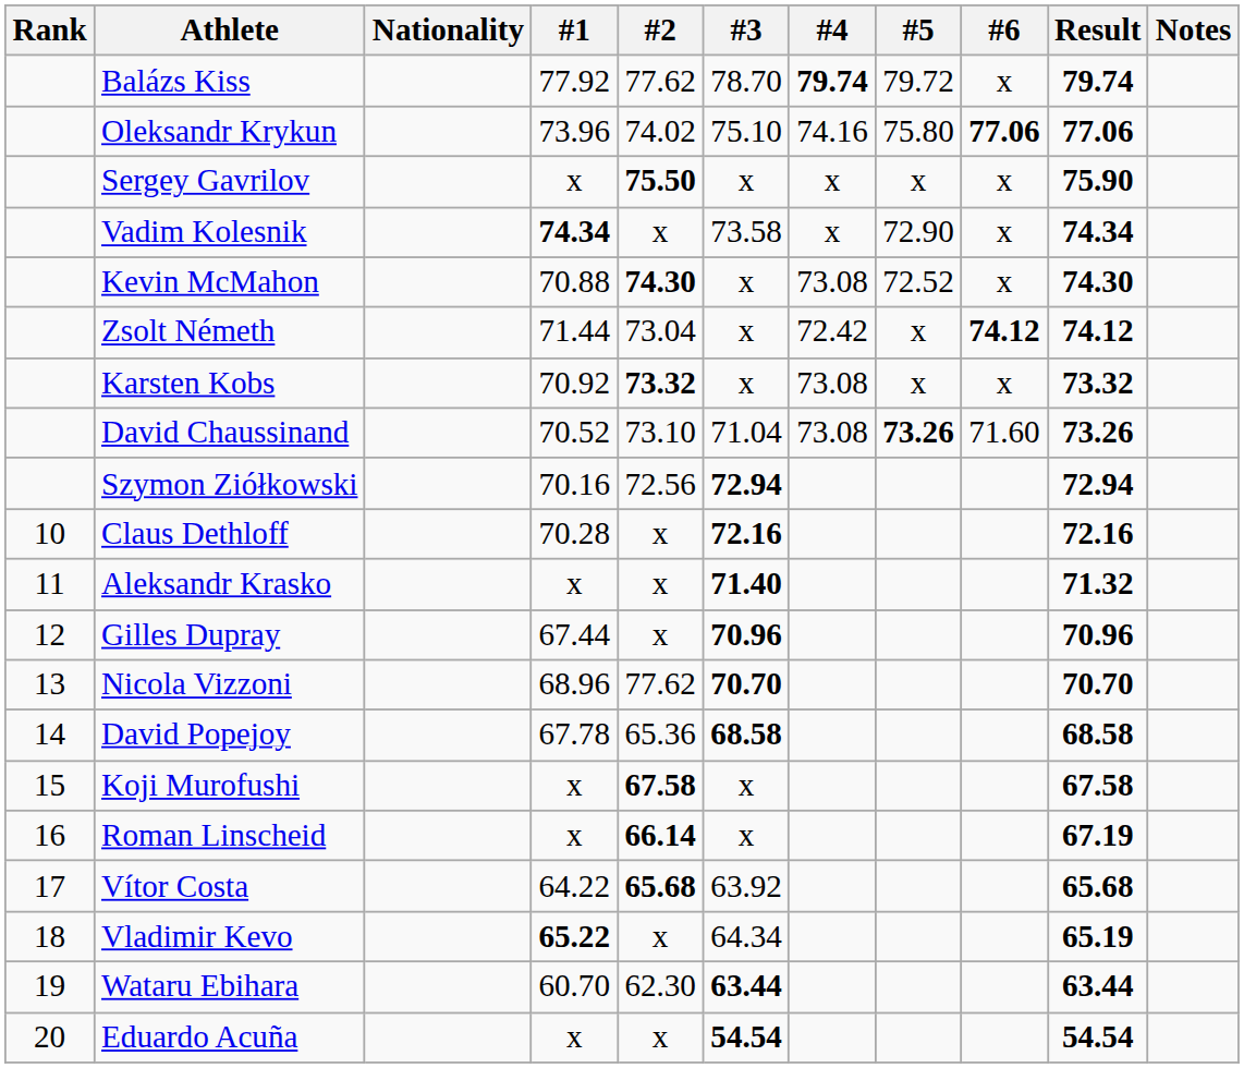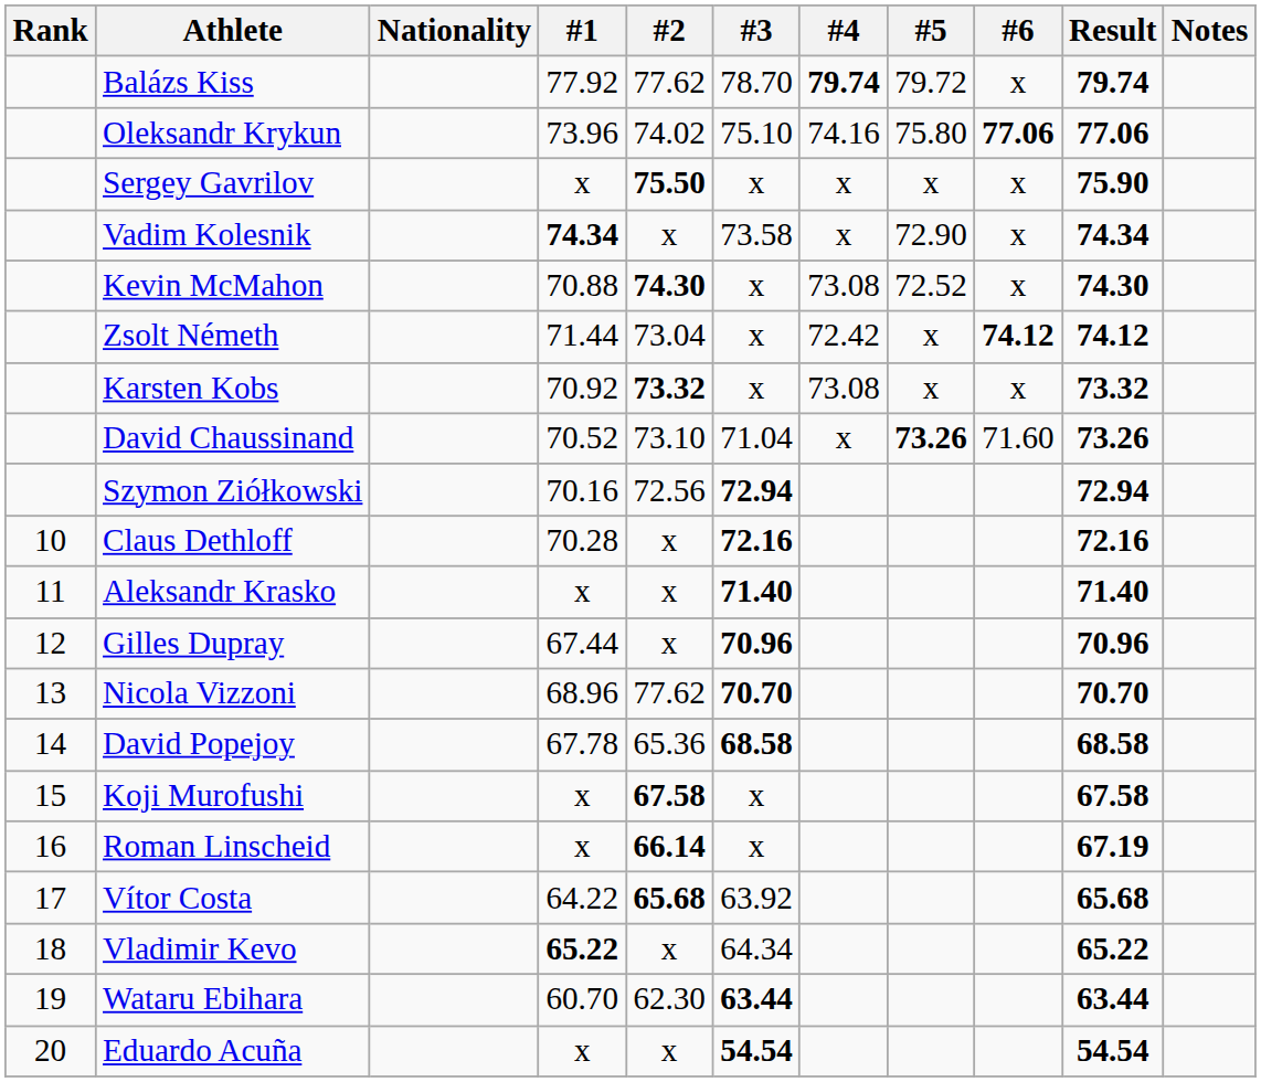 <table class="wikitable sortable" style="text-align:center">
 <tr>
 <th>Rank</th>
 <th>Athlete</th>
 <th>Nationality</th>
 <th>#1</th>
 <th>#2</th>
 <th>#3</th>
 <th>#4</th>
 <th>#5</th>
 <th>#6</th>
 <th>Result</th>
 <th>Notes</th>
 </tr>
 <tr>
 <td></td>
 <td align=left><a href='#'>Balázs Kiss</a></td>
 <td align=left></td>
 <td>77.92</td>
 <td>77.62</td>
 <td>78.70</td>
 <td><strong>79.74</strong></td>
 <td>79.72</td>
 <td>x</td>
 <td><strong>79.74</strong></td>
 <td></td>
 </tr>
 <tr>
 <td></td>
 <td align=left><a href='#'>Oleksandr Krykun</a></td>
 <td align=left></td>
 <td>73.96</td>
 <td>74.02</td>
 <td>75.10</td>
 <td>74.16</td>
 <td>75.80</td>
 <td><strong>77.06</strong></td>
 <td><strong>77.06</strong></td>
 <td></td>
 </tr>
 <tr>
 <td></td>
 <td align=left><a href='#'>Sergey Gavrilov</a></td>
 <td align=left></td>
 <td>x</td>
 <td><strong>75.50</strong></td>
 <td>x</td>
 <td>x</td>
 <td>x</td>
 <td>x</td>
 <td><strong>75.90</strong></td>
 <td></td>
 </tr>
 <tr>
 <td></td>
 <td align=left><a href='#'>Vadim Kolesnik</a></td>
 <td align=left></td>
 <td><strong>74.34</strong></td>
 <td>x</td>
 <td>73.58</td>
 <td>x</td>
 <td>72.90</td>
 <td>x</td>
 <td><strong>74.34</strong></td>
 <td></td>
 </tr>
 <tr>
 <td></td>
 <td align=left><a href='#'>Kevin McMahon</a></td>
 <td align=left></td>
 <td>70.88</td>
 <td><strong>74.30</strong></td>
 <td>x</td>
 <td>73.08</td>
 <td>72.52</td>
 <td>x</td>
 <td><strong>74.30</strong></td>
 <td></td>
 </tr>
 <tr>
 <td></td>
 <td align=left><a href='#'>Zsolt Németh</a></td>
 <td align=left></td>
 <td>71.44</td>
 <td>73.04</td>
 <td>x</td>
 <td>72.42</td>
 <td>x</td>
 <td><strong>74.12</strong></td>
 <td><strong>74.12</strong></td>
 <td></td>
 </tr>
 <tr>
 <td></td>
 <td align=left><a href='#'>Karsten Kobs</a></td>
 <td align=left></td>
 <td>70.92</td>
 <td><strong>73.32</strong></td>
 <td>x</td>
 <td>73.08</td>
 <td>x</td>
 <td>x</td>
 <td><strong>73.32</strong></td>
 <td></td>
 </tr>
 <tr>
 <td></td>
 <td align=left><a href='#'>David Chaussinand</a></td>
 <td align=left></td>
 <td>70.52</td>
 <td>73.10</td>
 <td>71.04</td>
-<td>73.08</td>
+<td>x</td>
 <td><strong>73.26</strong></td>
 <td>71.60</td>
 <td><strong>73.26</strong></td>
 <td></td>
 </tr>
 <tr>
 <td></td>
 <td align=left><a href='#'>Szymon Ziółkowski</a></td>
 <td align=left></td>
 <td>70.16</td>
 <td>72.56</td>
 <td><strong>72.94</strong></td>
 <td></td>
 <td></td>
 <td></td>
 <td><strong>72.94</strong></td>
 <td></td>
 </tr>
 <tr>
 <td>10</td>
 <td align=left><a href='#'>Claus Dethloff</a></td>
 <td align=left></td>
 <td>70.28</td>
 <td>x</td>
 <td><strong>72.16</strong></td>
 <td></td>
 <td></td>
 <td></td>
 <td><strong>72.16</strong></td>
 <td></td>
 </tr>
 <tr>
 <td>11</td>
 <td align=left><a href='#'>Aleksandr Krasko</a></td>
 <td align=left></td>
 <td>x</td>
 <td>x</td>
 <td><strong>71.40</strong></td>
 <td></td>
 <td></td>
 <td></td>
-<td><strong>71.32</strong></td>
+<td><strong>71.40</strong></td>
 <td></td>
 </tr>
 <tr>
 <td>12</td>
 <td align=left><a href='#'>Gilles Dupray</a></td>
 <td align=left></td>
 <td>67.44</td>
 <td>x</td>
 <td><strong>70.96</strong></td>
 <td></td>
 <td></td>
 <td></td>
 <td><strong>70.96</strong></td>
 <td></td>
 </tr>
 <tr>
 <td>13</td>
 <td align=left><a href='#'>Nicola Vizzoni</a></td>
 <td align=left></td>
 <td>68.96</td>
 <td>77.62</td>
 <td><strong>70.70</strong></td>
 <td></td>
 <td></td>
 <td></td>
 <td><strong>70.70</strong></td>
 <td></td>
 </tr>
 <tr>
 <td>14</td>
 <td align=left><a href='#'>David Popejoy</a></td>
 <td align=left></td>
 <td>67.78</td>
 <td>65.36</td>
 <td><strong>68.58</strong></td>
 <td></td>
 <td></td>
 <td></td>
 <td><strong>68.58</strong></td>
 <td></td>
 </tr>
 <tr>
 <td>15</td>
 <td align=left><a href='#'>Koji Murofushi</a></td>
 <td align=left></td>
 <td>x</td>
 <td><strong>67.58</strong></td>
 <td>x</td>
 <td></td>
 <td></td>
 <td></td>
 <td><strong>67.58</strong></td>
 <td></td>
 </tr>
 <tr>
 <td>16</td>
 <td align=left><a href='#'>Roman Linscheid</a></td>
 <td align=left></td>
 <td>x</td>
 <td><strong>66.14</strong></td>
 <td>x</td>
 <td></td>
 <td></td>
 <td></td>
 <td><strong>67.19</strong></td>
 <td></td>
 </tr>
 <tr>
 <td>17</td>
 <td align=left><a href='#'>Vítor Costa</a></td>
 <td align=left></td>
 <td>64.22</td>
 <td><strong>65.68</strong></td>
 <td>63.92</td>
 <td></td>
 <td></td>
 <td></td>
 <td><strong>65.68</strong></td>
 <td></td>
 </tr>
 <tr>
 <td>18</td>
 <td align=left><a href='#'>Vladimir Kevo</a></td>
 <td align=left></td>
 <td><strong>65.22</strong></td>
 <td>x</td>
 <td>64.34</td>
 <td></td>
 <td></td>
 <td></td>
-<td><strong>65.19</strong></td>
+<td><strong>65.22</strong></td>
 <td></td>
 </tr>
 <tr>
 <td>19</td>
 <td align=left><a href='#'>Wataru Ebihara</a></td>
 <td align=left></td>
 <td>60.70</td>
 <td>62.30</td>
 <td><strong>63.44</strong></td>
 <td></td>
 <td></td>
 <td></td>
 <td><strong>63.44</strong></td>
 <td></td>
 </tr>
 <tr>
 <td>20</td>
 <td align=left><a href='#'>Eduardo Acuña</a></td>
 <td align=left></td>
 <td>x</td>
 <td>x</td>
 <td><strong>54.54</strong></td>
 <td></td>
 <td></td>
 <td></td>
 <td><strong>54.54</strong></td>
 <td></td>
 </tr>
 </table>
